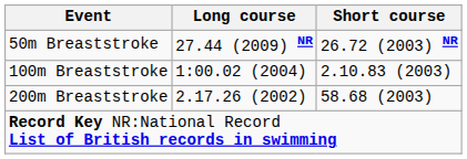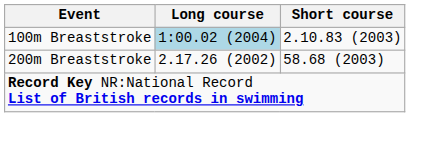 <table class="wikitable" style="font-size:95%">
 <tr>
 <th>Event</th>
 <th>Long course</th>
 <th>Short course</th>
 </tr>
 <tr>
-<td>50m Breaststroke</td>
-<td>27.44 (2009) <sup><strong><a href='#'>NR</a></strong></sup></td>
-<td>26.72 (2003) <sup><strong><a href='#'>NR</a></strong></sup></td>
-</tr>
-<tr>
 <td>100m Breaststroke</td>
-<td>1:00.02 (2004)</td>
+<td style="background: lightblue;">1:00.02 (2004)</td>
 <td>2.10.83 (2003)</td>
 </tr>
 <tr>
 <td>200m Breaststroke</td>
 <td>2.17.26 (2002)</td>
 <td>58.68 (2003)</td>
 </tr>
 <tr>
 <td colspan="3"><strong>Record Key</strong> NR:National Record<br><strong><a href='#'>List of British records in swimming</a></strong></td>
 </tr>
 </table>
